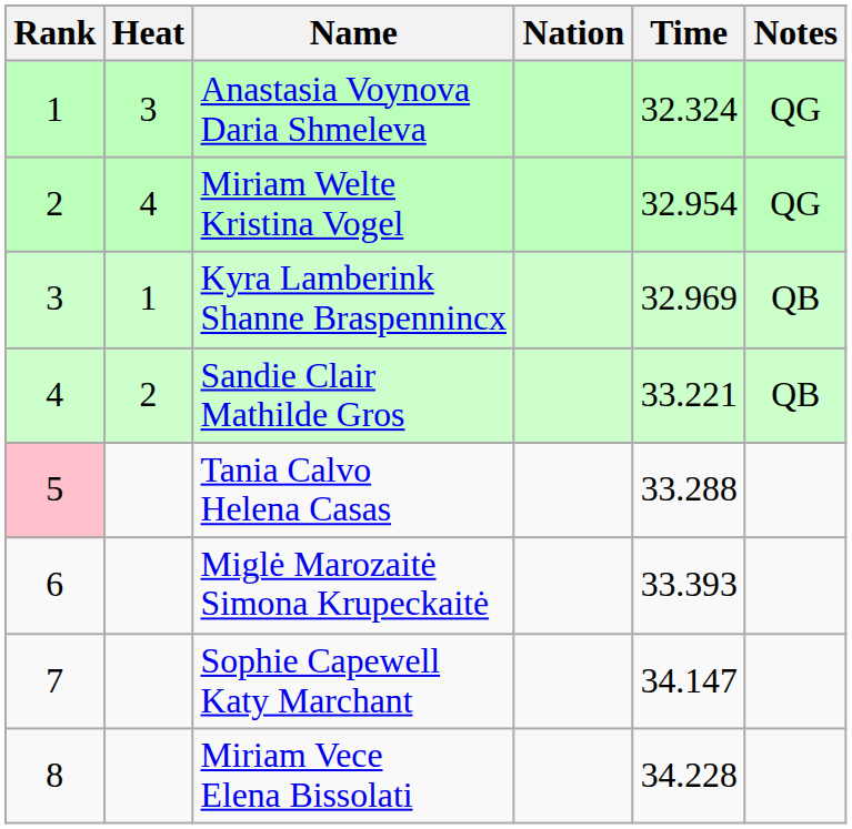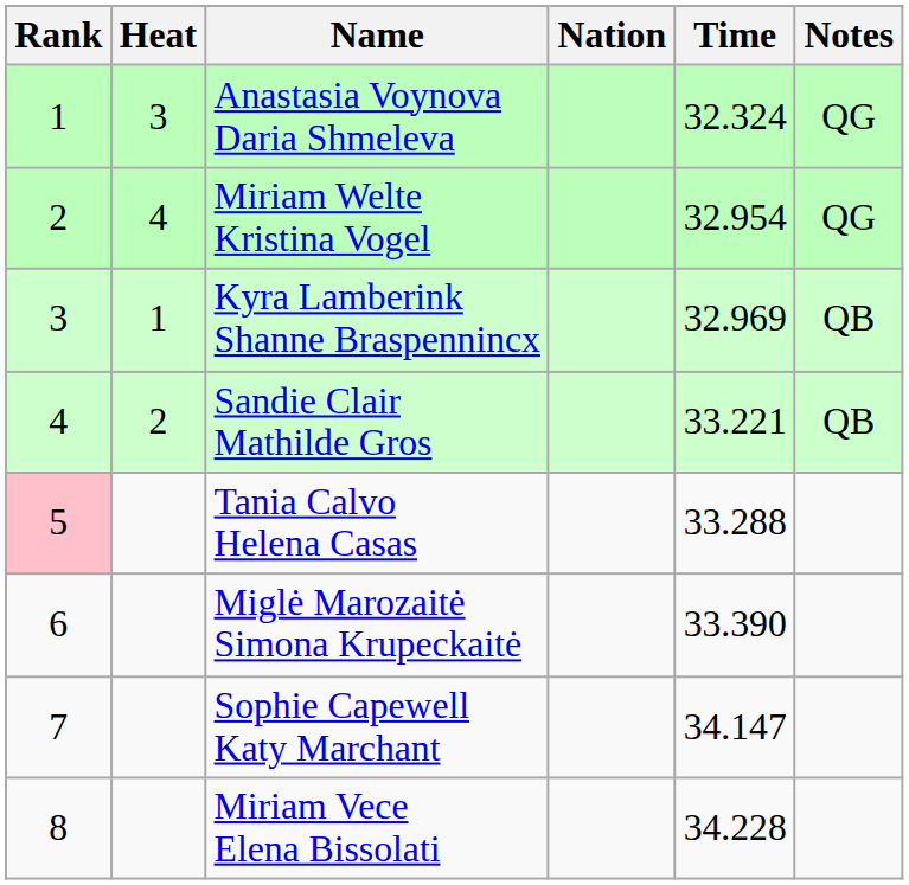 <table class="wikitable sortable" style="text-align:center">
 <tr>
 <th>Rank</th>
 <th>Heat</th>
 <th>Name</th>
 <th>Nation</th>
 <th>Time</th>
 <th>Notes</th>
 </tr>
 <tr bgcolor=bbffbb>
 <td>1</td>
 <td>3</td>
 <td align=left><a href='#'>Anastasia Voynova</a><br><a href='#'>Daria Shmeleva</a></td>
 <td align=left></td>
 <td>32.324</td>
 <td>QG</td>
 </tr>
 <tr bgcolor=bbffbb>
 <td>2</td>
 <td>4</td>
 <td align=left><a href='#'>Miriam Welte</a><br><a href='#'>Kristina Vogel</a></td>
 <td align=left></td>
 <td>32.954</td>
 <td>QG</td>
 </tr>
 <tr bgcolor=ccffcc>
 <td>3</td>
 <td>1</td>
 <td align=left><a href='#'>Kyra Lamberink</a><br><a href='#'>Shanne Braspennincx</a></td>
 <td align=left></td>
 <td>32.969</td>
 <td>QB</td>
 </tr>
 <tr bgcolor=ccffcc>
 <td>4</td>
 <td>2</td>
 <td align=left><a href='#'>Sandie Clair</a><br><a href='#'>Mathilde Gros</a></td>
 <td align=left></td>
 <td>33.221</td>
 <td>QB</td>
 </tr>
 <tr>
 <td style="background: pink;">5</td>
 <td></td>
 <td align=left><a href='#'>Tania Calvo</a><br><a href='#'>Helena Casas</a></td>
 <td align=left></td>
 <td>33.288</td>
 <td></td>
 </tr>
 <tr>
 <td>6</td>
 <td></td>
 <td align=left><a href='#'>Miglė Marozaitė</a><br><a href='#'>Simona Krupeckaitė</a></td>
 <td align=left></td>
-<td>33.393</td>
+<td>33.390</td>
 <td></td>
 </tr>
 <tr>
 <td>7</td>
 <td></td>
 <td align=left><a href='#'>Sophie Capewell</a><br><a href='#'>Katy Marchant</a></td>
 <td align=left></td>
 <td>34.147</td>
 <td></td>
 </tr>
 <tr>
 <td>8</td>
 <td></td>
 <td align=left><a href='#'>Miriam Vece</a><br><a href='#'>Elena Bissolati</a></td>
 <td align=left></td>
 <td>34.228</td>
 <td></td>
 </tr>
 </table>
